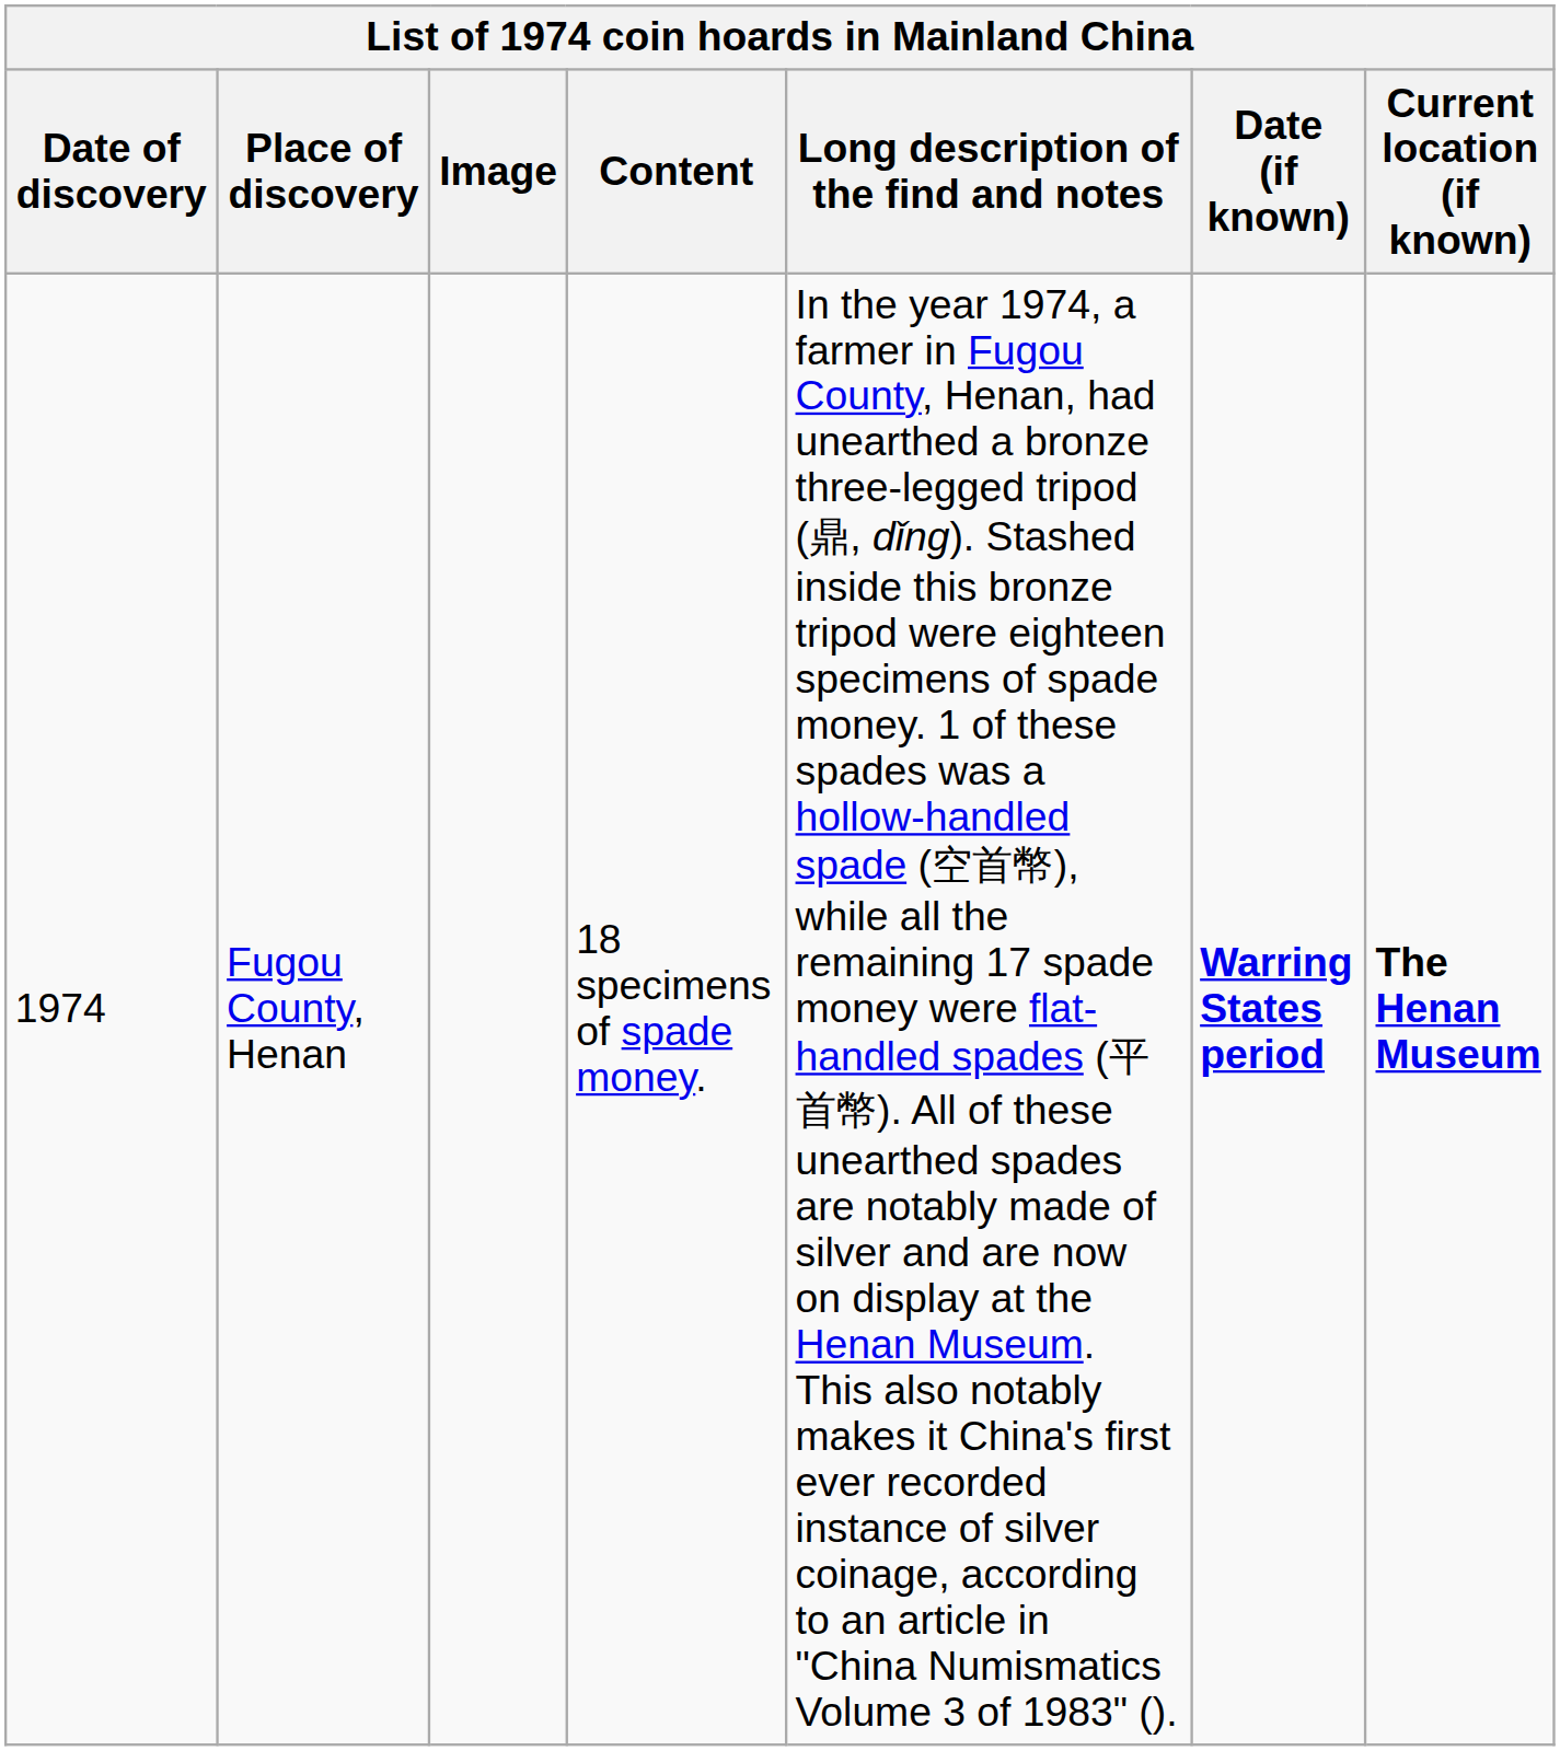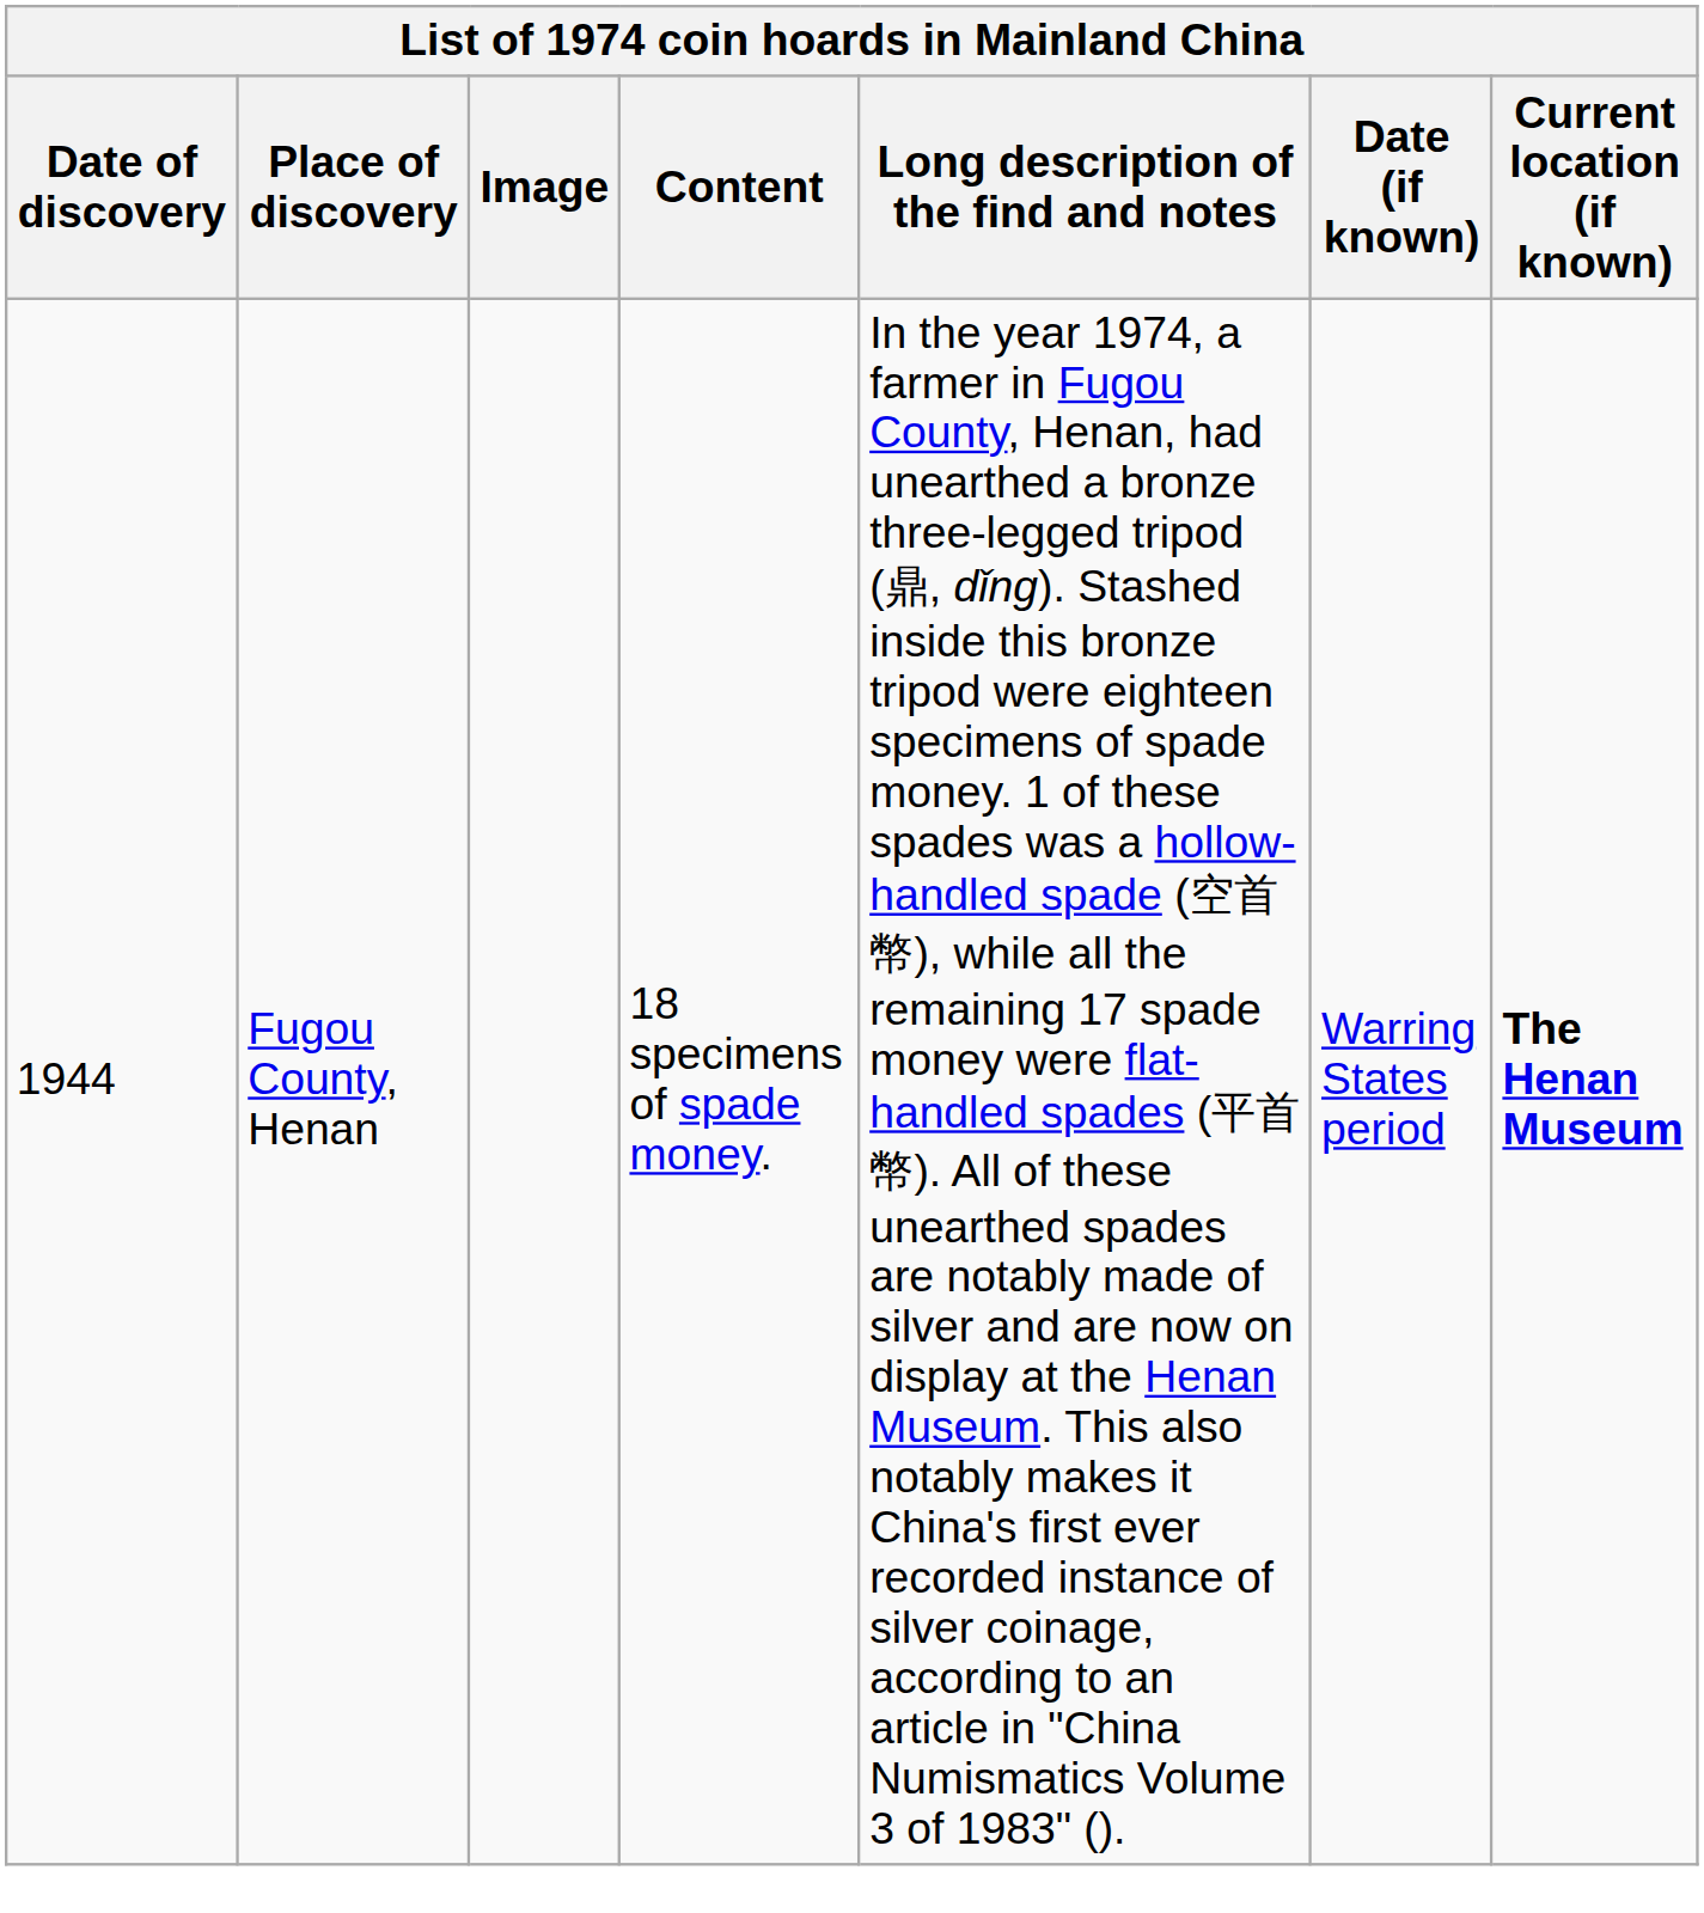 <table class="wikitable" style="font-size: 100%">
 <tr>
 <th colspan=7>List of 1974 coin hoards in Mainland China</th>
 </tr>
 <tr>
 <th>Date of discovery</th>
 <th>Place of discovery</th>
 <th>Image</th>
 <th>Content</th>
 <th>Long description of the find and notes</th>
 <th>Date<br>(if known)</th>
 <th>Current location<br>(if known)</th>
 </tr>
 <tr>
-<td>1974</td>
+<td>1944</td>
 <td><a href='#'>Fugou County</a>, Henan</td>
 <td></td>
 <td>18 specimens of <a href='#'>spade money</a>.</td>
 <td>In the year 1974, a farmer in <a href='#'>Fugou County</a>, Henan, had unearthed a bronze three-legged tripod (鼎, <em>dǐng</em>). Stashed inside this bronze tripod were eighteen specimens of spade money. 1 of these spades was a <a href='#'>hollow-handled spade</a> (空首幣), while all the remaining 17 spade money were <a href='#'>flat-handled spades</a> (平首幣). All of these unearthed spades are notably made of silver and are now on display at the <a href='#'>Henan Museum</a>. This also notably makes it China's first ever recorded instance of silver coinage, according to an article in "China Numismatics Volume 3 of 1983" ().</td>
-<td><strong><a href='#'>Warring States period</a></strong></td>
+<td><a href='#'>Warring States period</a></td>
 <td><strong>The <a href='#'>Henan Museum</a></strong></td>
 </tr>
 </table>
